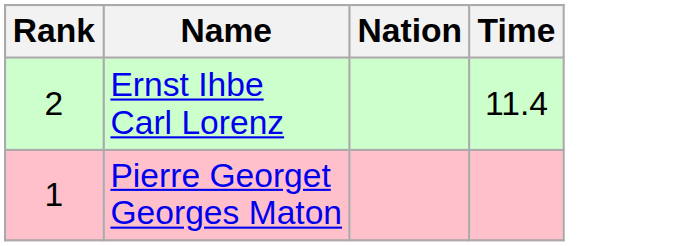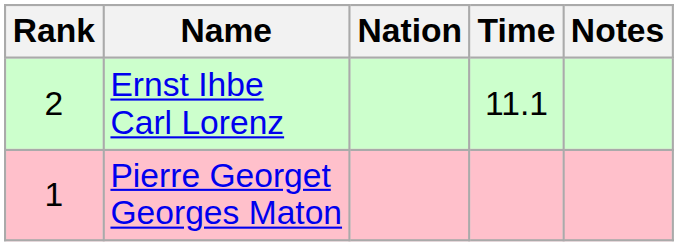 <table class="wikitable sortable" style="text-align:center">
 <tr>
 <th>Rank</th>
 <th>Name</th>
 <th>Nation</th>
 <th>Time</th>
+<th>Notes</th>
 </tr>
 <tr style="background:#cfc;">
 <td>2</td>
 <td align=left><a href='#'>Ernst Ihbe</a><br><a href='#'>Carl Lorenz</a></td>
 <td align=left></td>
-<td>11.4</td>
+<td>11.1</td>
+<td></td>
 </tr>
 <tr bgcolor=pink>
 <td>1</td>
 <td align=left><a href='#'>Pierre Georget</a><br><a href='#'>Georges Maton</a></td>
 <td align=left></td>
 <td></td>
+<td></td>
 </tr>
 </table>
